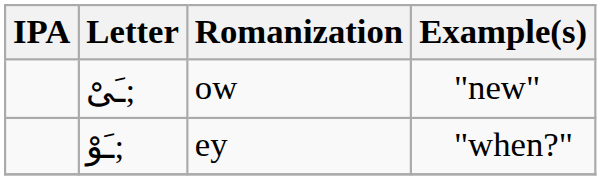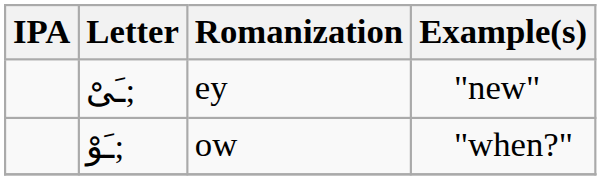 <table class="wikitable">
 <tr>
 <th>IPA</th>
 <th>Letter</th>
 <th>Romanization</th>
 <th>Example(s)</th>
 </tr>
 <tr>
 <td></td>
 <td>ـَیْ;</td>
-<td>ow</td>
+<td>ey</td>
 <td>       "new"</td>
 </tr>
 <tr>
 <td></td>
 <td>ـَوْ;</td>
-<td>ey</td>
+<td>ow</td>
 <td>       "when?"</td>
 </tr>
 <tr>
 </tr>
 </table>
